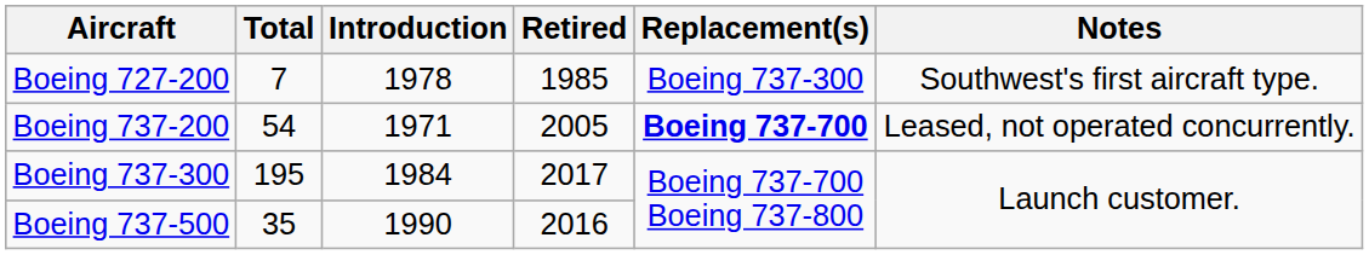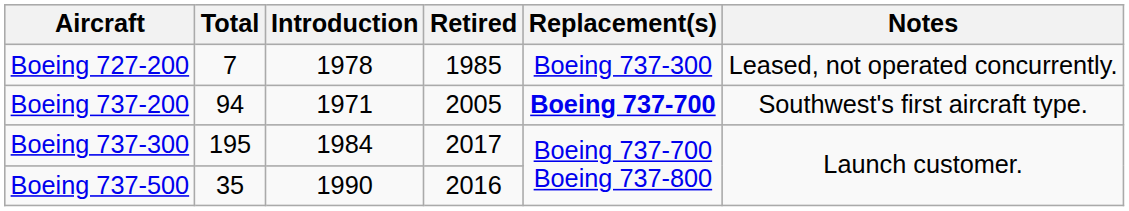 <table class="wikitable" style="text-align:center">
 <tr>
 <th>Aircraft</th>
 <th>Total</th>
 <th>Introduction</th>
 <th>Retired</th>
 <th>Replacement(s)</th>
 <th class="unsortable">Notes</th>
 </tr>
 <tr>
 <td><a href='#'>Boeing 727-200</a></td>
 <td>7</td>
 <td>1978</td>
 <td>1985</td>
 <td><a href='#'>Boeing 737-300</a></td>
-<td>Southwest's first aircraft type.</td>
+<td>Leased, not operated concurrently.</td>
 </tr>
 <tr>
 <td><a href='#'>Boeing 737-200</a></td>
-<td>54</td>
+<td>94</td>
 <td>1971</td>
 <td>2005</td>
 <td><strong><a href='#'>Boeing 737-700</a></strong></td>
-<td>Leased, not operated concurrently.</td>
+<td>Southwest's first aircraft type.</td>
 </tr>
 <tr>
 <td><a href='#'>Boeing 737-300</a></td>
 <td>195</td>
 <td>1984</td>
 <td>2017</td>
 <td rowspan="2"><a href='#'>Boeing 737-700</a><br><a href='#'>Boeing 737-800</a><br></td>
 <td rowspan="2">Launch customer.</td>
 </tr>
 <tr>
 <td><a href='#'>Boeing 737-500</a></td>
 <td>35</td>
 <td>1990</td>
 <td>2016</td>
 </tr>
 </table>
